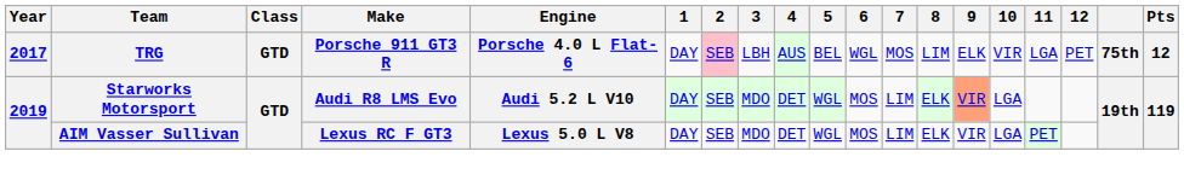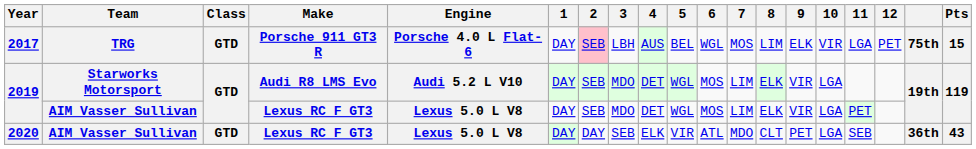 <table class="wikitable" style="text-align:center; font-size:90%">
 <tr>
 <th>Year</th>
 <th>Team</th>
 <th>Class</th>
 <th>Make</th>
 <th>Engine</th>
 <th>1</th>
 <th>2</th>
 <th>3</th>
 <th>4</th>
 <th>5</th>
 <th>6</th>
 <th>7</th>
 <th>8</th>
 <th>9</th>
 <th>10</th>
 <th>11</th>
 <th>12</th>
 <th></th>
 <th>Pts</th>
 </tr>
 <tr>
 <th><a href='#'>2017</a></th>
 <th><a href='#'>TRG</a></th>
 <th>GTD</th>
 <th><a href='#'>Porsche 911 GT3 R</a></th>
 <th><a href='#'>Porsche</a> 4.0 L <a href='#'>Flat-6</a></th>
 <td><a href='#'>DAY</a></td>
 <td style="background: pink;"><a href='#'>SEB</a></td>
 <td><a href='#'>LBH</a></td>
 <td style="background:#DFFFDF;"><a href='#'>AUS</a><br></td>
 <td><a href='#'>BEL</a></td>
 <td><a href='#'>WGL</a></td>
 <td><a href='#'>MOS</a></td>
 <td><a href='#'>LIM</a></td>
 <td><a href='#'>ELK</a></td>
 <td><a href='#'>VIR</a></td>
 <td><a href='#'>LGA</a></td>
 <td><a href='#'>PET</a></td>
 <th>75th</th>
-<th>12</th>
+<th>15</th>
 </tr>
 <tr>
 <th rowspan=2><a href='#'>2019</a></th>
 <th><a href='#'>Starworks Motorsport</a></th>
 <th rowspan=2>GTD</th>
 <th><a href='#'>Audi R8 LMS Evo</a></th>
 <th><a href='#'>Audi</a> 5.2 L V10</th>
 <td style="background:#DFFFDF;"><a href='#'>DAY</a><br></td>
 <td style="background:#DFFFDF;"><a href='#'>SEB</a><br></td>
 <td style="background:#DFFFDF;"><a href='#'>MDO</a> <br></td>
 <td style="background:#DFFFDF;"><a href='#'>DET</a> <br></td>
 <td style="background:#DFFFDF;"><a href='#'>WGL</a><br></td>
 <td><a href='#'>MOS</a></td>
 <td><a href='#'>LIM</a></td>
 <td style="background:#DFFFDF;"><a href='#'>ELK</a><br></td>
-<td style="background: lightsalmon;"><a href='#'>VIR</a></td>
+<td><a href='#'>VIR</a></td>
 <td><a href='#'>LGA</a></td>
 <td></td>
 <td></td>
 <th rowspan=2>19th</th>
 <th rowspan=2>119</th>
 </tr>
 <tr>
 <th><a href='#'>AIM Vasser Sullivan</a></th>
 <th><a href='#'>Lexus RC F GT3</a></th>
 <th><a href='#'>Lexus</a> 5.0 L V8</th>
 <td><a href='#'>DAY</a></td>
 <td><a href='#'>SEB</a></td>
 <td><a href='#'>MDO</a></td>
 <td><a href='#'>DET</a></td>
 <td><a href='#'>WGL</a></td>
 <td><a href='#'>MOS</a></td>
 <td><a href='#'>LIM</a></td>
 <td><a href='#'>ELK</a></td>
 <td><a href='#'>VIR</a></td>
 <td><a href='#'>LGA</a></td>
 <td style="background:#DFFFDF;"><a href='#'>PET</a><br></td>
 <td></td>
 </tr>
+<tr>
+<th><a href='#'>2020</a></th>
+<th><a href='#'>AIM Vasser Sullivan</a></th>
+<th>GTD</th>
+<th><a href='#'>Lexus RC F GT3</a></th>
+<th><a href='#'>Lexus</a> 5.0 L V8</th>
+<td style="background:#DFFFDF;"><a href='#'>DAY</a><br></td>
+<td><a href='#'>DAY</a></td>
+<td><a href='#'>SEB</a></td>
+<td><a href='#'>ELK</a></td>
+<td><a href='#'>VIR</a></td>
+<td><a href='#'>ATL</a></td>
+<td><a href='#'>MDO</a></td>
+<td><a href='#'>CLT</a></td>
+<td><a href='#'>PET</a></td>
+<td><a href='#'>LGA</a></td>
+<td><a href='#'>SEB</a></td>
+<td></td>
+<th>36th</th>
+<th>43</th>
+</tr>
 </table>
